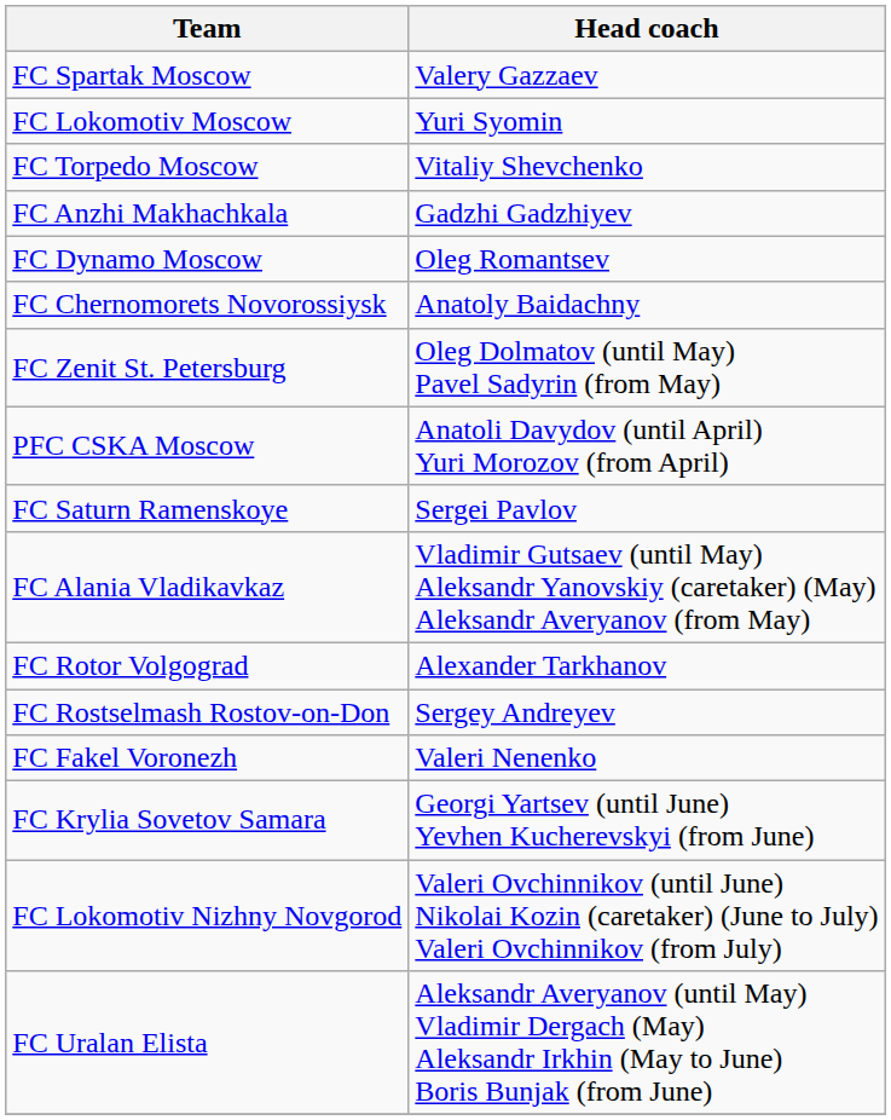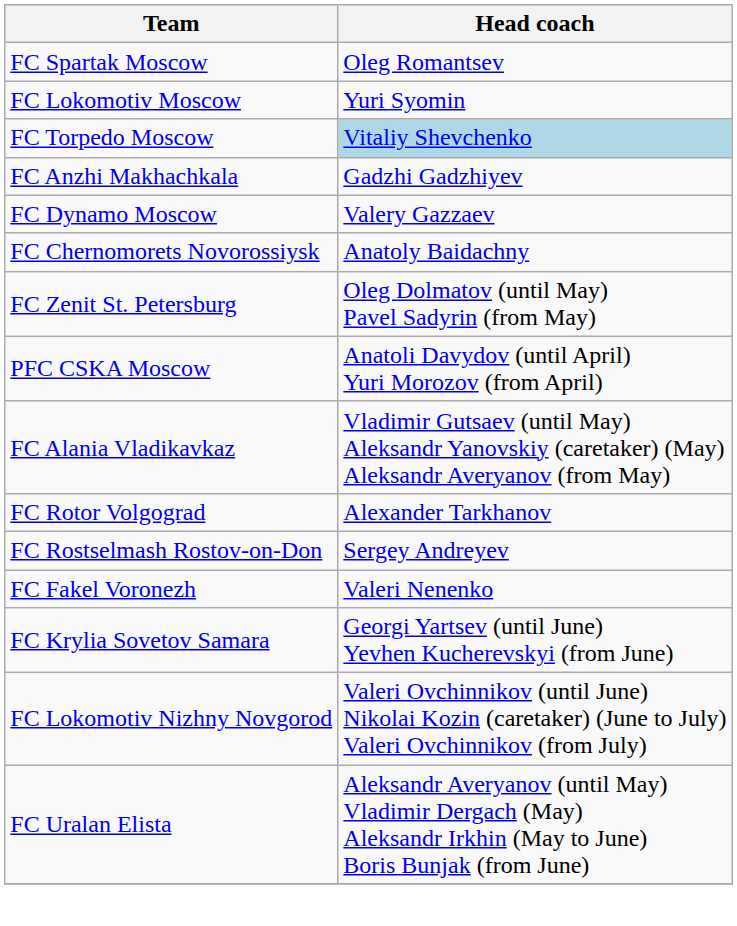 <table class="wikitable">
 <tr>
 <th>Team</th>
 <th>Head coach</th>
 </tr>
 <tr>
 <td><a href='#'>FC Spartak Moscow</a></td>
-<td><a href='#'>Valery Gazzaev</a></td>
+<td><a href='#'>Oleg Romantsev</a></td>
 </tr>
 <tr>
 <td><a href='#'>FC Lokomotiv Moscow</a></td>
 <td><a href='#'>Yuri Syomin</a></td>
 </tr>
 <tr>
 <td><a href='#'>FC Torpedo Moscow</a></td>
-<td><a href='#'>Vitaliy Shevchenko</a></td>
+<td style="background: lightblue;"><a href='#'>Vitaliy Shevchenko</a></td>
 </tr>
 <tr>
 <td><a href='#'>FC Anzhi Makhachkala</a></td>
 <td><a href='#'>Gadzhi Gadzhiyev</a></td>
 </tr>
 <tr>
 <td><a href='#'>FC Dynamo Moscow</a></td>
-<td><a href='#'>Oleg Romantsev</a></td>
+<td><a href='#'>Valery Gazzaev</a></td>
 </tr>
 <tr>
 <td><a href='#'>FC Chernomorets Novorossiysk</a></td>
 <td><a href='#'>Anatoly Baidachny</a></td>
 </tr>
 <tr>
 <td><a href='#'>FC Zenit St. Petersburg</a></td>
 <td><a href='#'>Oleg Dolmatov</a> (until May)<br><a href='#'>Pavel Sadyrin</a> (from May)</td>
 </tr>
 <tr>
 <td><a href='#'>PFC CSKA Moscow</a></td>
 <td><a href='#'>Anatoli Davydov</a> (until April)<br><a href='#'>Yuri Morozov</a> (from April)</td>
-</tr>
-<tr>
-<td><a href='#'>FC Saturn Ramenskoye</a></td>
-<td><a href='#'>Sergei Pavlov</a></td>
 </tr>
 <tr>
 <td><a href='#'>FC Alania Vladikavkaz</a></td>
 <td><a href='#'>Vladimir Gutsaev</a>  (until May)<br><a href='#'>Aleksandr Yanovskiy</a> (caretaker) (May)<br><a href='#'>Aleksandr Averyanov</a> (from May)</td>
 </tr>
 <tr>
 <td><a href='#'>FC Rotor Volgograd</a></td>
 <td><a href='#'>Alexander Tarkhanov</a></td>
 </tr>
 <tr>
 <td><a href='#'>FC Rostselmash Rostov-on-Don</a></td>
 <td><a href='#'>Sergey Andreyev</a></td>
 </tr>
 <tr>
 <td><a href='#'>FC Fakel Voronezh</a></td>
 <td><a href='#'>Valeri Nenenko</a></td>
 </tr>
 <tr>
 <td><a href='#'>FC Krylia Sovetov Samara</a></td>
 <td><a href='#'>Georgi Yartsev</a> (until June)<br><a href='#'>Yevhen Kucherevskyi</a>  (from June)</td>
 </tr>
 <tr>
 <td><a href='#'>FC Lokomotiv Nizhny Novgorod</a></td>
 <td><a href='#'>Valeri Ovchinnikov</a> (until June)<br><a href='#'>Nikolai Kozin</a> (caretaker) (June to July)<br><a href='#'>Valeri Ovchinnikov</a> (from July)</td>
 </tr>
 <tr>
 <td><a href='#'>FC Uralan Elista</a></td>
 <td><a href='#'>Aleksandr Averyanov</a> (until May)<br><a href='#'>Vladimir Dergach</a> (May)<br><a href='#'>Aleksandr Irkhin</a> (May to June)<br><a href='#'>Boris Bunjak</a>  (from June)</td>
 </tr>
 <tr>
 </tr>
 </table>
